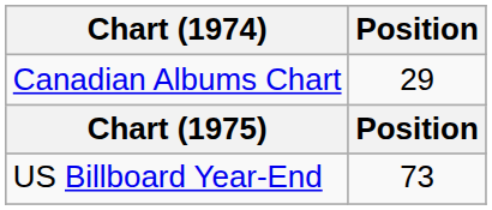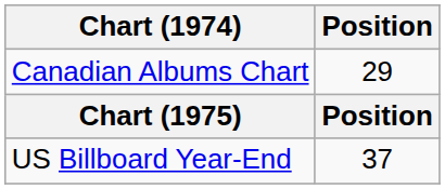 <table class="wikitable" style="text-align:center;">
 <tr>
 <th>Chart (1974)</th>
 <th>Position</th>
 </tr>
 <tr>
 <td align="left"><a href='#'>Canadian Albums Chart</a></td>
 <td>29</td>
 </tr>
 <tr>
 <th>Chart (1975)</th>
 <th>Position</th>
 </tr>
 <tr>
 <td align="left">US <a href='#'>Billboard Year-End</a></td>
-<td>73</td>
+<td>37</td>
 </tr>
 </table>
